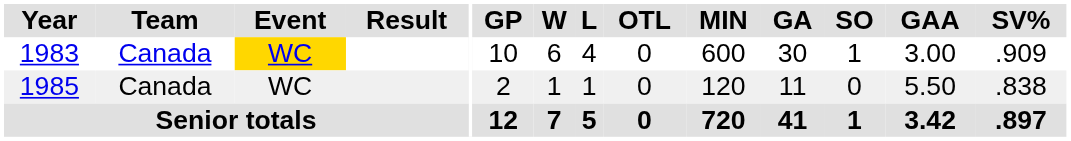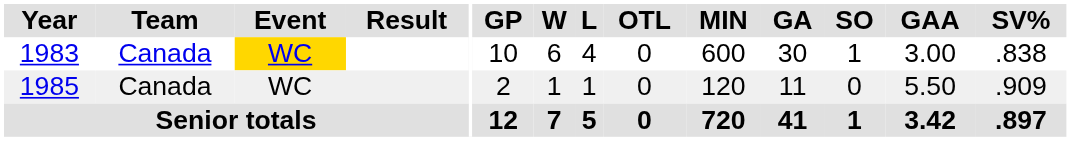 <table border="0" cellpadding="1" cellspacing="0" ID="Table3" style="text-align:center; width:40em">
 <tr ALIGN="center" bgcolor="#e0e0e0">
 <th>Year</th>
 <th>Team</th>
 <th>Event</th>
 <th>Result</th>
 <th rowspan="99" bgcolor="#ffffff"></th>
 <th>GP</th>
 <th>W</th>
 <th>L</th>
 <th>OTL</th>
 <th>MIN</th>
 <th>GA</th>
 <th>SO</th>
 <th>GAA</th>
 <th>SV%</th>
 </tr>
 <tr>
 <td><a href='#'>1983</a></td>
 <td><a href='#'>Canada</a></td>
 <td style="background: gold;"><a href='#'>WC</a></td>
 <td></td>
 <td>10</td>
 <td>6</td>
 <td>4</td>
 <td>0</td>
 <td>600</td>
 <td>30</td>
 <td>1</td>
 <td>3.00</td>
-<td>.909</td>
+<td>.838</td>
 </tr>
 <tr bgcolor="#f0f0f0">
 <td><a href='#'>1985</a></td>
 <td>Canada</td>
 <td>WC</td>
 <td></td>
 <td>2</td>
 <td>1</td>
 <td>1</td>
 <td>0</td>
 <td>120</td>
 <td>11</td>
 <td>0</td>
 <td>5.50</td>
-<td>.838</td>
+<td>.909</td>
 </tr>
 <tr bgcolor="#e0e0e0">
 <th colspan="4">Senior totals</th>
 <th>12</th>
 <th>7</th>
 <th>5</th>
 <th>0</th>
 <th>720</th>
 <th>41</th>
 <th>1</th>
 <th>3.42</th>
 <th>.897</th>
 </tr>
 </table>
